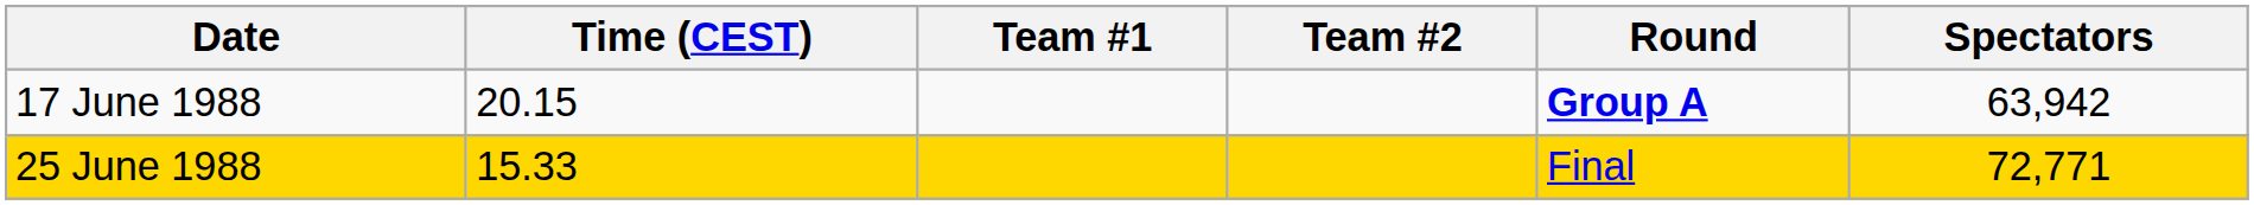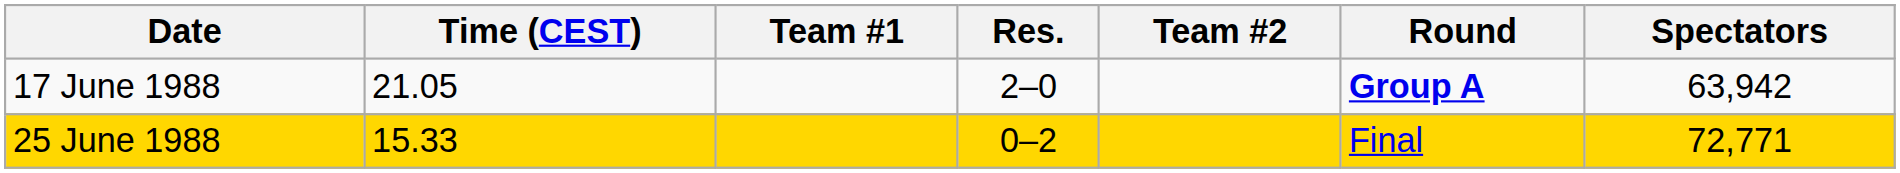 <table class="wikitable" style="text-align: left;" width="100%">
 <tr>
 <th>Date</th>
 <th>Time (<a href='#'>CEST</a>)</th>
 <th>Team #1</th>
+<th>Res.</th>
 <th>Team #2</th>
 <th>Round</th>
 <th>Spectators</th>
 </tr>
 <tr>
 <td>17 June 1988</td>
-<td>20.15</td>
+<td>21.05</td>
 <td></td>
+<td style="text-align:center;">2–0</td>
 <td></td>
 <td><strong><a href='#'>Group A</a></strong></td>
 <td style="text-align:center;">63,942</td>
 </tr>
 <tr bgcolor=gold>
 <td>25 June 1988</td>
 <td>15.33</td>
 <td></td>
+<td style="text-align:center;">0–2</td>
 <td></td>
 <td><a href='#'>Final</a></td>
 <td style="text-align:center;">72,771</td>
 </tr>
 </table>
